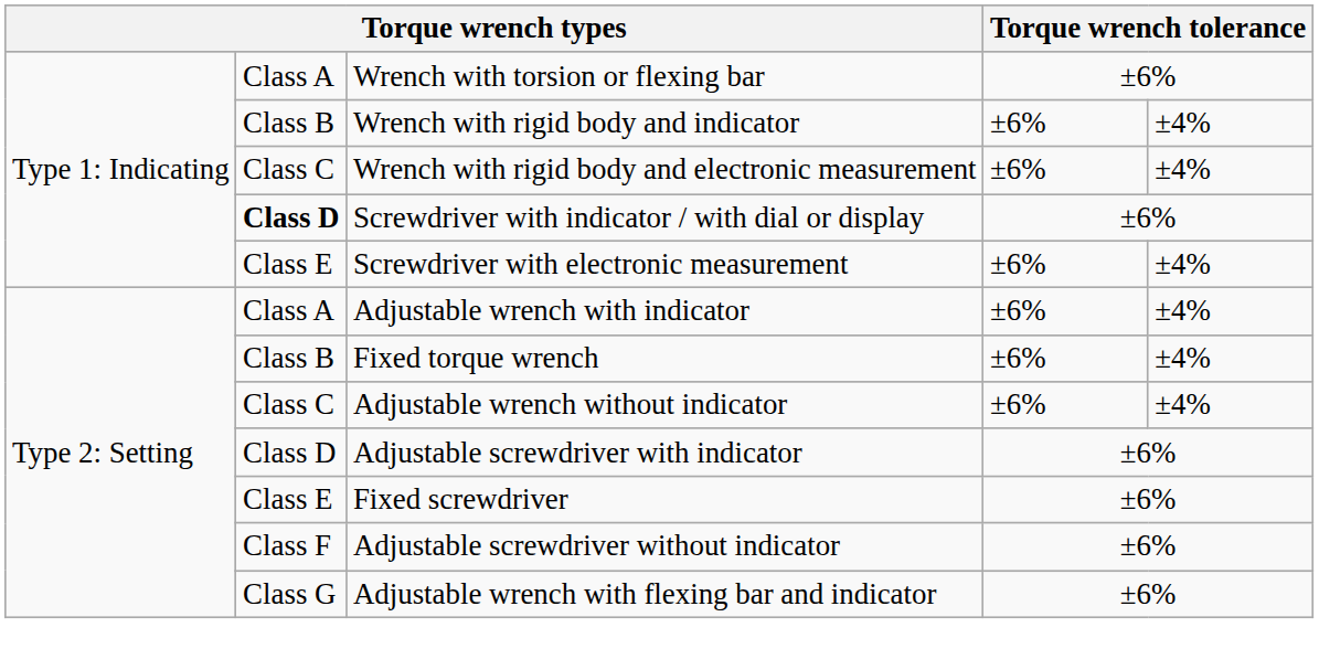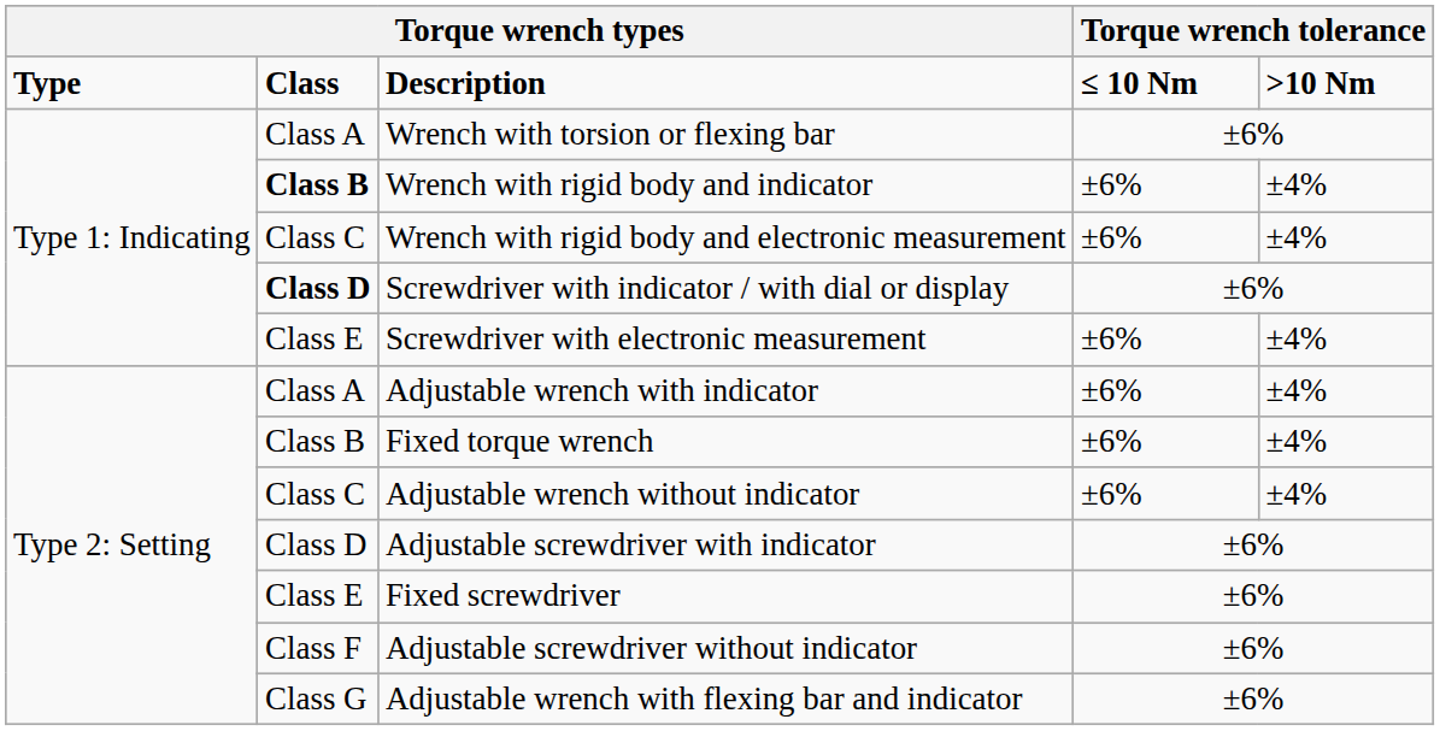 <table class="wikitable">
 <tr>
 <th colspan="3" style="text-align: center; font-weight: bold;">Torque wrench types</th>
 <th colspan="2" style="text-align: center; font-weight: bold;">Torque wrench tolerance</th>
+</tr>
+<tr>
+<td style="font-weight: bold;">Type</td>
+<td style="font-weight: bold;">Class</td>
+<td style="font-weight: bold;">Description</td>
+<td style="font-weight: bold;">≤ 10 Nm</td>
+<td style="font-weight: bold;">>10 Nm</td>
 </tr>
 <tr>
 <td rowspan="5">Type 1: Indicating</td>
 <td>Class A</td>
 <td>Wrench with torsion or flexing bar</td>
 <td colspan="2" style="text-align: center;">±6%</td>
 </tr>
 <tr>
-<td>Class B</td>
+<td><strong>Class B</strong></td>
 <td>Wrench with rigid body and indicator</td>
 <td>±6%</td>
 <td>±4%</td>
 </tr>
 <tr>
 <td>Class C</td>
 <td>Wrench with rigid body and electronic measurement</td>
 <td>±6%</td>
 <td>±4%</td>
 </tr>
 <tr>
 <td><strong>Class D</strong></td>
 <td>Screwdriver with indicator / with dial or display</td>
 <td colspan="2" style="text-align: center;">±6%</td>
 </tr>
 <tr>
 <td>Class E</td>
 <td>Screwdriver with electronic measurement</td>
 <td>±6%</td>
 <td>±4%</td>
 </tr>
 <tr>
 <td rowspan="7">Type 2: Setting</td>
 <td>Class A</td>
 <td>Adjustable wrench with indicator</td>
 <td>±6%</td>
 <td>±4%</td>
 </tr>
 <tr>
 <td>Class B</td>
 <td>Fixed torque wrench</td>
 <td>±6%</td>
 <td>±4%</td>
 </tr>
 <tr>
 <td>Class C</td>
 <td>Adjustable wrench without indicator</td>
 <td>±6%</td>
 <td>±4%</td>
 </tr>
 <tr>
 <td>Class D</td>
 <td>Adjustable screwdriver with indicator</td>
 <td colspan="2" style="text-align: center;">±6%</td>
 </tr>
 <tr>
 <td>Class E</td>
 <td>Fixed screwdriver</td>
 <td colspan="2" style="text-align: center;">±6%</td>
 </tr>
 <tr>
 <td>Class F</td>
 <td>Adjustable screwdriver without indicator</td>
 <td colspan="2" style="text-align: center;">±6%</td>
 </tr>
 <tr>
 <td>Class G</td>
 <td>Adjustable wrench with flexing bar and indicator</td>
 <td colspan="2" style="text-align: center;">±6%</td>
 </tr>
 </table>
